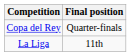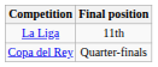 <table class="wikitable" style="text-align:center;">
 <tr>
 <th>Competition</th>
 <th>Final position</th>
 </tr>
 <tr>
+<td><a href='#'>La Liga</a></td>
+<td>11th</td>
+</tr>
+<tr>
 <td><a href='#'>Copa del Rey</a></td>
 <td>Quarter-finals</td>
 </tr>
-<tr>
-<td><a href='#'>La Liga</a></td>
-<td>11th</td>
-</tr>
 </table>
